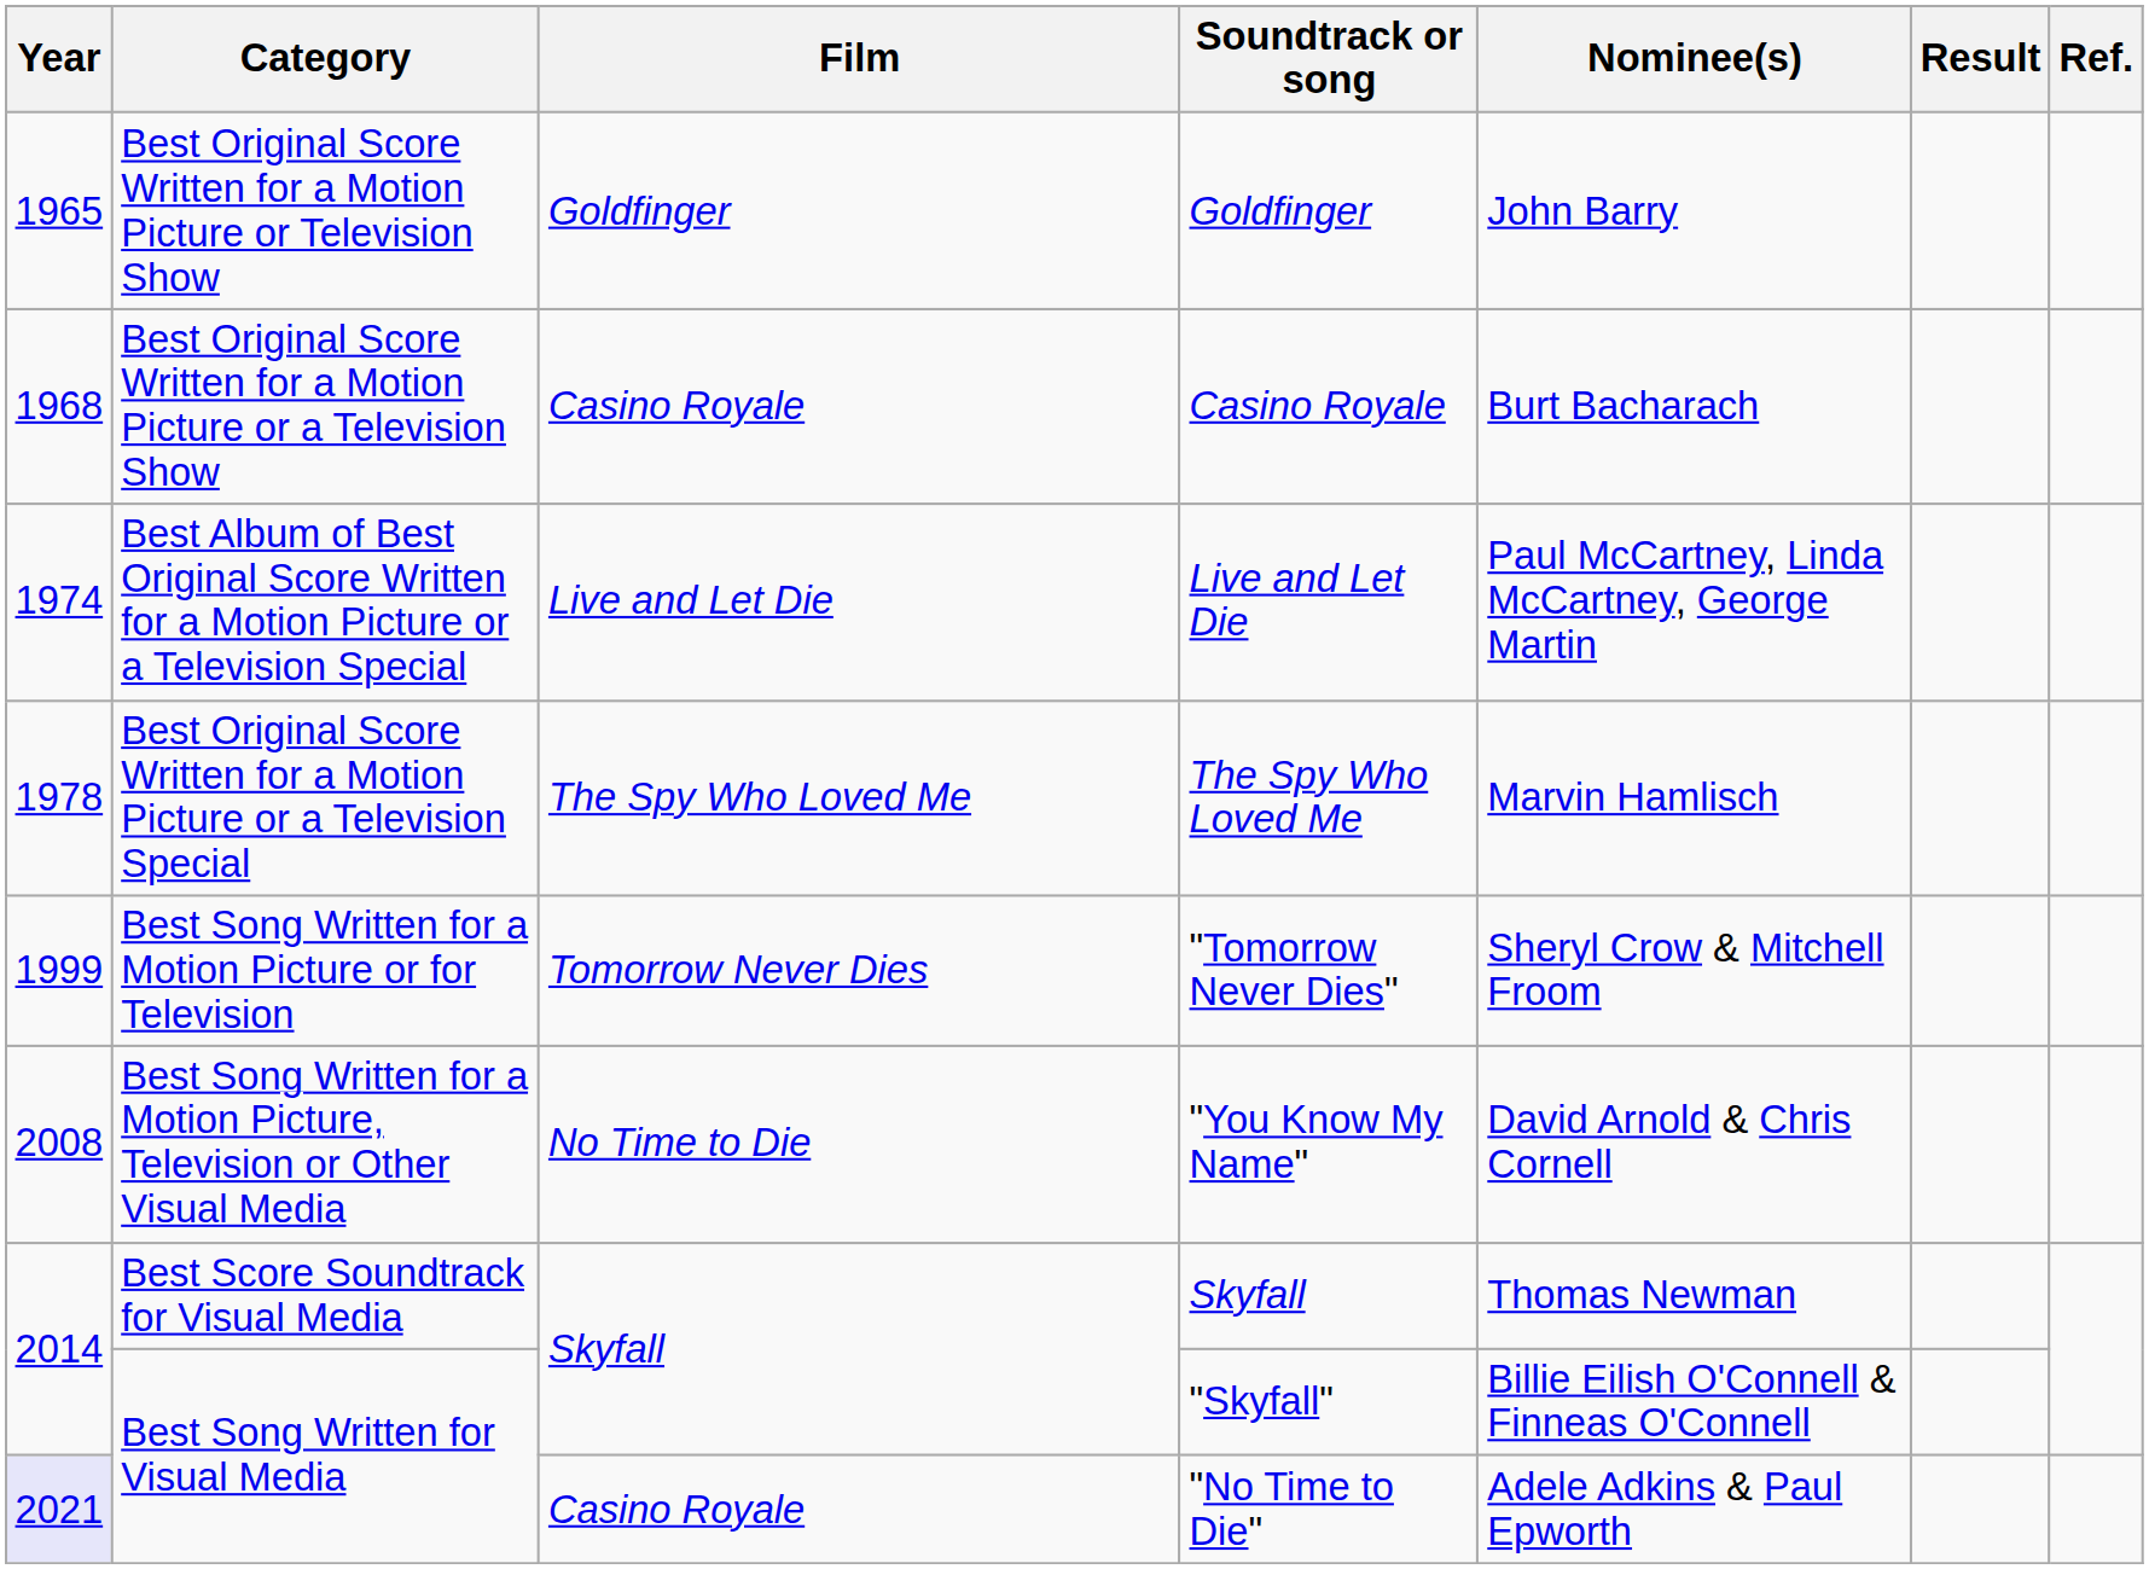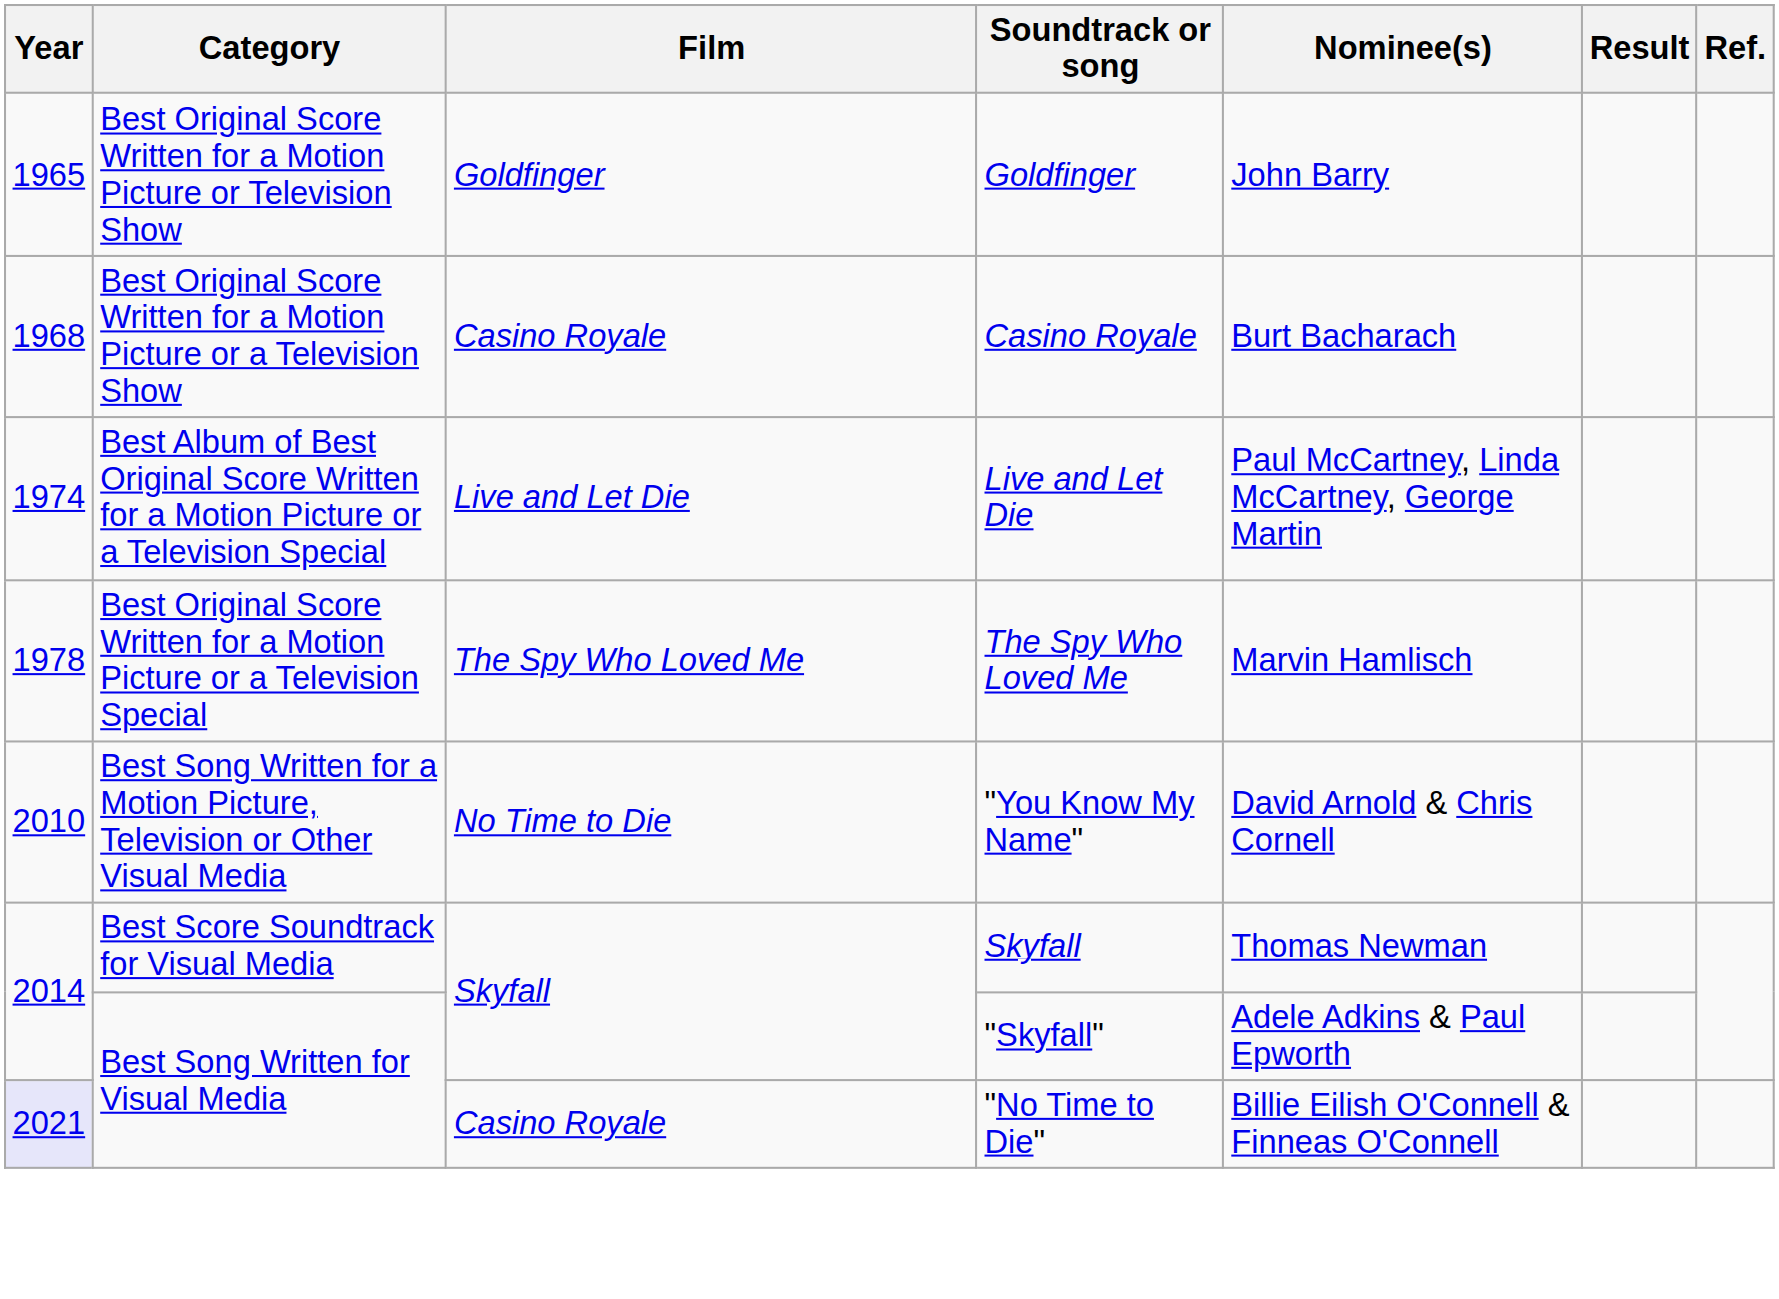 <table class="wikitable">
 <tr>
 <th style="width: 1%;">Year</th>
 <th style="width: 20%;">Category</th>
 <th style="width: 30%;">Film</th>
 <th>Soundtrack or song</th>
 <th>Nominee(s)</th>
 <th style="width: 4%;">Result</th>
 <th style="width: 1%;">Ref.</th>
 </tr>
 <tr>
 <td><a href='#'>1965</a></td>
 <td><a href='#'>Best Original Score Written for a Motion Picture or Television Show</a></td>
 <td><a href='#'><em>Goldfinger</em></a></td>
 <td><em><a href='#'>Goldfinger</a></em></td>
 <td><a href='#'>John Barry</a></td>
 <td></td>
 <td></td>
 </tr>
 <tr>
 <td><a href='#'>1968</a></td>
 <td><a href='#'>Best Original Score Written for a Motion Picture or a Television Show</a></td>
 <td><em><a href='#'>Casino Royale</a></em></td>
 <td><em><a href='#'>Casino Royale</a></em></td>
 <td><a href='#'>Burt Bacharach</a></td>
 <td></td>
 <td></td>
 </tr>
 <tr>
 <td><a href='#'>1974</a></td>
 <td><a href='#'>Best Album of Best Original Score Written for a Motion Picture or a Television Special</a></td>
 <td><em><a href='#'>Live and Let Die</a></em></td>
 <td><em><a href='#'>Live and Let Die</a></em></td>
 <td><a href='#'>Paul McCartney</a>, <a href='#'>Linda McCartney</a>, <a href='#'>George Martin</a></td>
 <td></td>
 <td></td>
 </tr>
 <tr>
 <td><a href='#'>1978</a></td>
 <td><a href='#'>Best Original Score Written for a Motion Picture or a Television Special</a></td>
 <td><em><a href='#'>The Spy Who Loved Me</a></em></td>
 <td><em><a href='#'>The Spy Who Loved Me</a></em></td>
 <td><a href='#'>Marvin Hamlisch</a></td>
 <td></td>
 <td></td>
 </tr>
 <tr>
-<td><a href='#'>1999</a></td>
-<td><a href='#'>Best Song Written for a Motion Picture or for Television</a></td>
-<td><em><a href='#'>Tomorrow Never Dies</a></em></td>
-<td>"<a href='#'>Tomorrow Never Dies</a>"</td>
-<td><a href='#'>Sheryl Crow</a> & <a href='#'>Mitchell Froom</a></td>
-<td></td>
-<td></td>
-</tr>
-<tr>
-<td><a href='#'>2008</a></td>
+<td><a href='#'>2010</a></td>
 <td><a href='#'>Best Song Written for a Motion Picture, Television or Other Visual Media</a></td>
 <td><em><a href='#'>No Time to Die</a></em></td>
 <td>"<a href='#'>You Know My Name</a>"</td>
 <td><a href='#'>David Arnold</a> & <a href='#'>Chris Cornell</a></td>
 <td></td>
 <td></td>
 </tr>
 <tr>
 <td rowspan="2"><a href='#'>2014</a></td>
 <td><a href='#'>Best Score Soundtrack for Visual Media</a></td>
 <td rowspan="2"><em><a href='#'>Skyfall</a></em></td>
 <td><em><a href='#'>Skyfall</a></em></td>
 <td><a href='#'>Thomas Newman</a></td>
 <td></td>
 <td rowspan="2"></td>
 </tr>
 <tr>
 <td rowspan="2"><a href='#'>Best Song Written for Visual Media</a></td>
 <td>"<a href='#'>Skyfall</a>"</td>
-<td><a href='#'>Billie Eilish O'Connell</a> & <a href='#'>Finneas O'Connell</a></td>
+<td><a href='#'>Adele Adkins</a> & <a href='#'>Paul Epworth</a></td>
 <td></td>
 </tr>
 <tr>
 <td style="background: lavender;"><a href='#'>2021</a></td>
 <td><em><a href='#'>Casino Royale</a></em></td>
 <td>"<a href='#'>No Time to Die</a>"</td>
-<td><a href='#'>Adele Adkins</a> & <a href='#'>Paul Epworth</a></td>
+<td><a href='#'>Billie Eilish O'Connell</a> & <a href='#'>Finneas O'Connell</a></td>
 <td></td>
 <td></td>
 </tr>
 </table>
